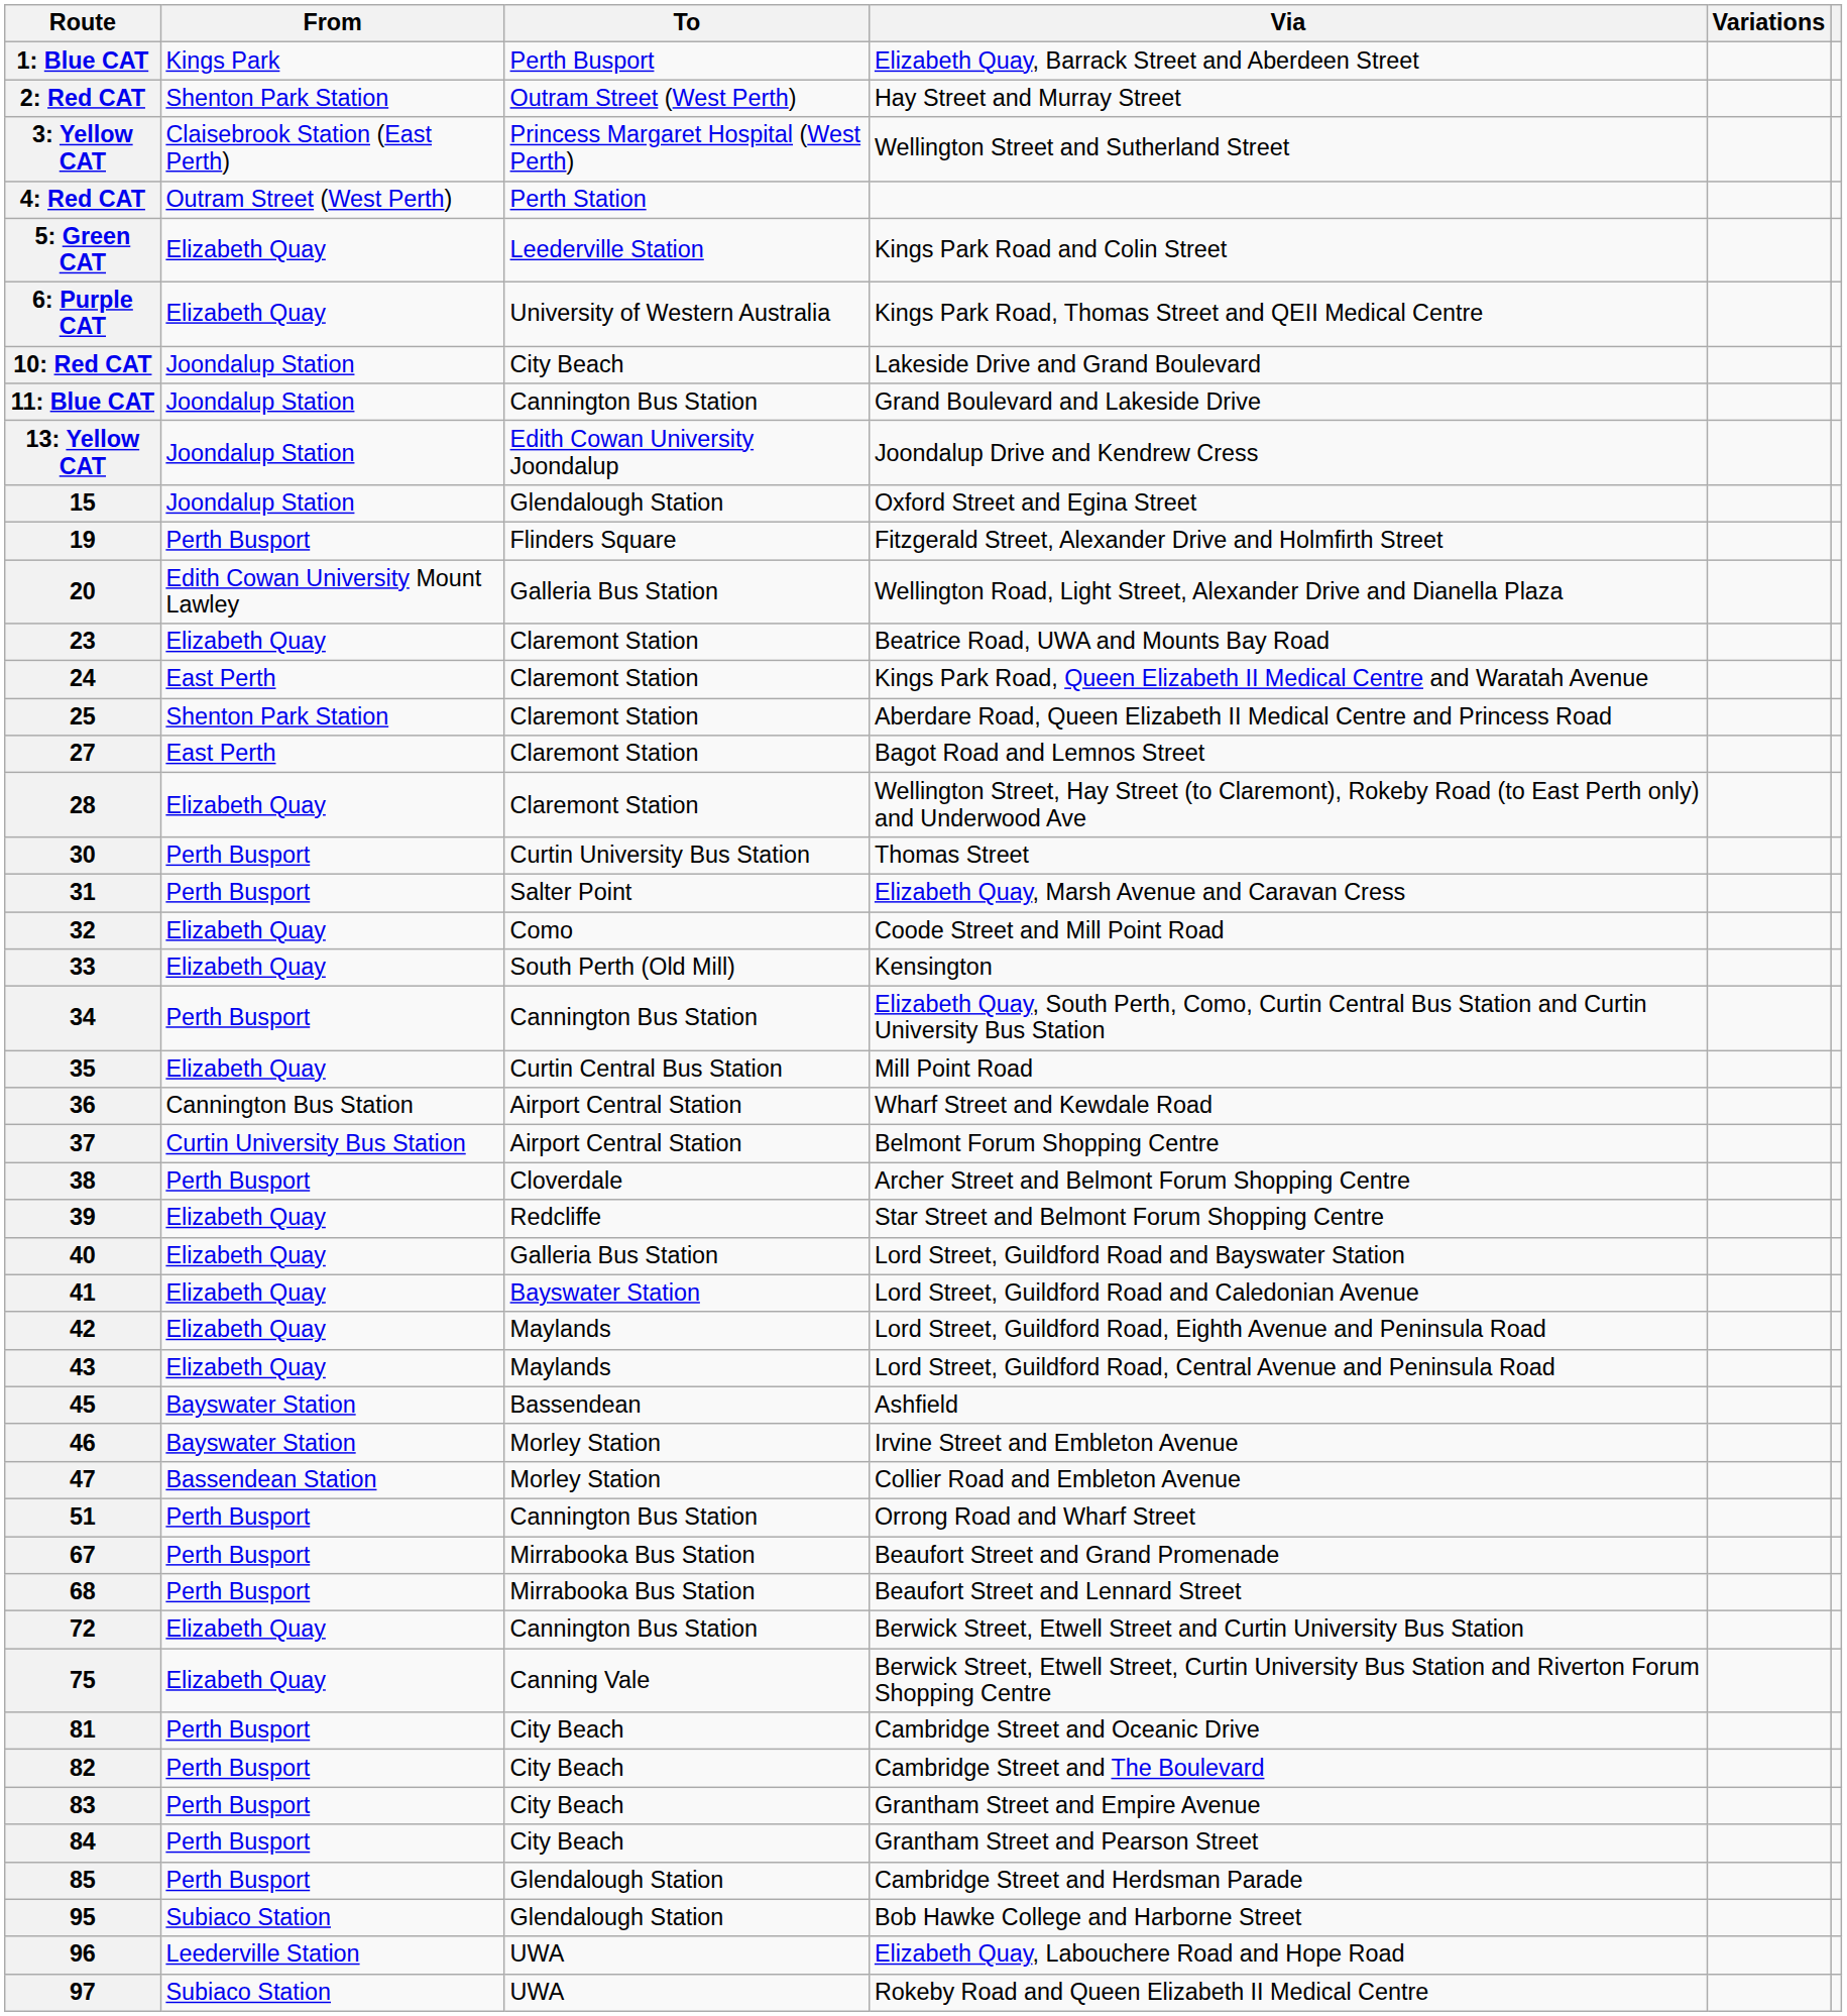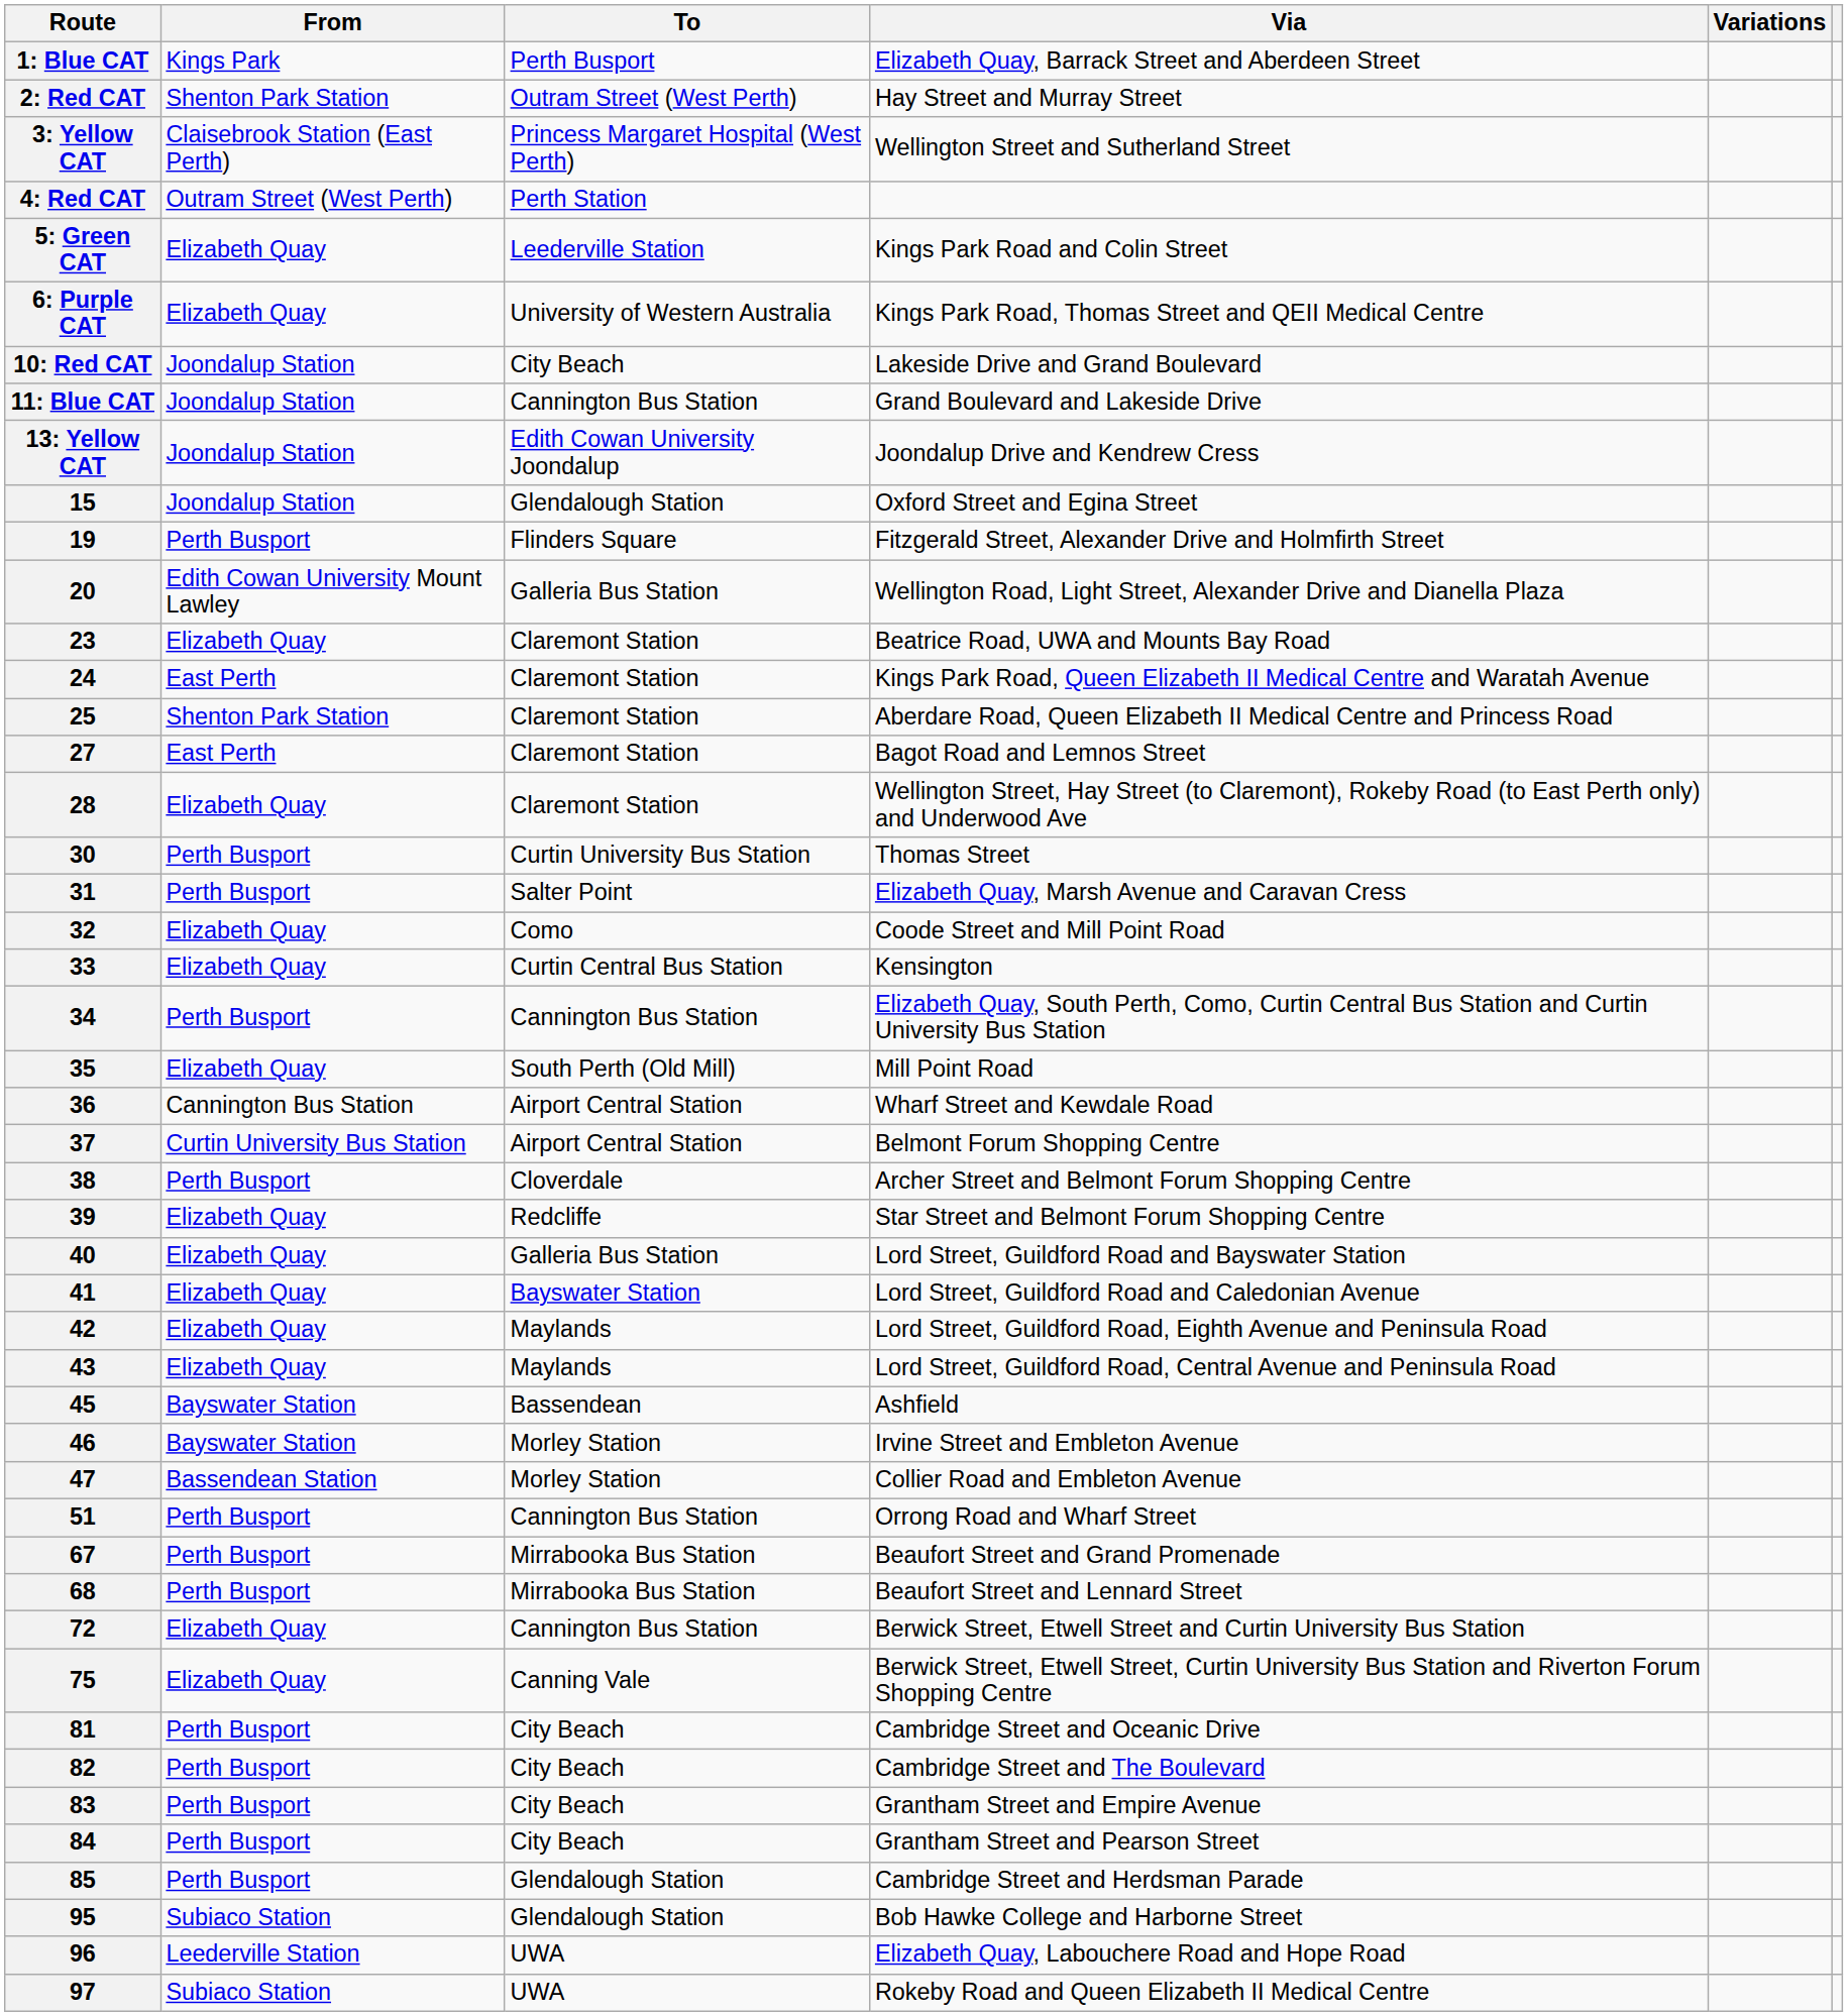 <table class="wikitable sortable">
 <tr>
 <th data-sort-type="number">Route</th>
 <th>From</th>
 <th>To</th>
 <th class=unsortable>Via</th>
 <th class=unsortable>Variations</th>
 <th class=unsortable></th>
 </tr>
 <tr>
 <th>1: <a href='#'>Blue CAT</a></th>
 <td><a href='#'>Kings Park</a></td>
 <td><a href='#'>Perth Busport</a></td>
 <td><a href='#'>Elizabeth Quay</a>, Barrack Street and Aberdeen Street</td>
 <td></td>
 <td></td>
 </tr>
 <tr>
 <th>2: <a href='#'>Red CAT</a></th>
 <td><a href='#'>Shenton Park Station</a></td>
 <td data-sort-value="West Perth, Outram Street"><a href='#'>Outram Street</a> (<a href='#'>West Perth</a>)</td>
 <td>Hay Street and Murray Street</td>
 <td></td>
 <td></td>
 </tr>
 <tr>
 <th>3: <a href='#'>Yellow CAT</a></th>
 <td data-sort-value="East Perth, Claisebrook Station"><a href='#'>Claisebrook Station</a> (<a href='#'>East Perth</a>)</td>
 <td data-sort-value="West Perth, Princess Margaret Hospital"><a href='#'>Princess Margaret Hospital</a> (<a href='#'>West Perth</a>)</td>
 <td>Wellington Street and Sutherland Street</td>
 <td></td>
 <td></td>
 </tr>
 <tr>
 <th>4: <a href='#'>Red CAT</a></th>
 <td data-sort-value="West Perth, Outram Street"><a href='#'>Outram Street</a> (<a href='#'>West Perth</a>)</td>
 <td><a href='#'>Perth Station</a></td>
 <td></td>
 <td></td>
 <td></td>
 </tr>
 <tr>
 <th>5: <a href='#'>Green CAT</a></th>
 <td><a href='#'>Elizabeth Quay</a></td>
 <td><a href='#'>Leederville Station</a></td>
 <td>Kings Park Road and Colin Street</td>
 <td></td>
 <td></td>
 </tr>
 <tr>
 <th>6: <a href='#'>Purple CAT</a></th>
 <td><a href='#'>Elizabeth Quay</a></td>
 <td>University of Western Australia</td>
 <td>Kings Park Road, Thomas Street and QEII Medical Centre</td>
 <td></td>
 <td></td>
 </tr>
 <tr>
 <th>10: <a href='#'>Red CAT</a></th>
 <td><a href='#'>Joondalup Station</a></td>
 <td>City Beach</td>
 <td>Lakeside Drive and Grand Boulevard</td>
 <td></td>
 <td></td>
 </tr>
 <tr>
 <th>11: <a href='#'>Blue CAT</a></th>
 <td><a href='#'>Joondalup Station</a></td>
 <td>Cannington Bus Station</td>
 <td>Grand Boulevard and Lakeside Drive</td>
 <td></td>
 <td></td>
 </tr>
 <tr>
 <th>13: <a href='#'>Yellow CAT</a></th>
 <td><a href='#'>Joondalup Station</a></td>
 <td><a href='#'>Edith Cowan University</a> Joondalup</td>
 <td>Joondalup Drive and Kendrew Cress</td>
 <td></td>
 <td></td>
 </tr>
 <tr>
 <th>15</th>
 <td><a href='#'>Joondalup Station</a></td>
 <td>Glendalough Station</td>
 <td>Oxford Street and Egina Street</td>
 <td></td>
 <td></td>
 </tr>
 <tr>
 <th>19</th>
 <td><a href='#'>Perth Busport</a></td>
 <td>Flinders Square</td>
 <td>Fitzgerald Street, Alexander Drive and Holmfirth Street</td>
 <td></td>
 <td></td>
 </tr>
 <tr>
 <th>20</th>
 <td><a href='#'>Edith Cowan University</a> Mount Lawley</td>
 <td>Galleria Bus Station</td>
 <td>Wellington Road, Light Street, Alexander Drive and Dianella Plaza</td>
 <td></td>
 <td></td>
 </tr>
 <tr>
 <th>23</th>
 <td><a href='#'>Elizabeth Quay</a></td>
 <td>Claremont Station</td>
 <td>Beatrice Road, UWA and Mounts Bay Road</td>
 <td></td>
 <td></td>
 </tr>
 <tr>
 <th>24</th>
 <td><a href='#'>East Perth</a></td>
 <td>Claremont Station</td>
 <td>Kings Park Road, <a href='#'>Queen Elizabeth II Medical Centre</a> and Waratah Avenue</td>
 <td></td>
 <td></td>
 </tr>
 <tr>
 <th>25</th>
 <td><a href='#'>Shenton Park Station</a></td>
 <td>Claremont Station</td>
 <td>Aberdare Road, Queen Elizabeth II Medical Centre and Princess Road</td>
 <td></td>
 <td></td>
 </tr>
 <tr>
 <th>27</th>
 <td><a href='#'>East Perth</a></td>
 <td>Claremont Station</td>
 <td>Bagot Road and Lemnos Street</td>
 <td></td>
 <td></td>
 </tr>
 <tr>
 <th>28</th>
 <td><a href='#'>Elizabeth Quay</a></td>
 <td>Claremont Station</td>
 <td>Wellington Street, Hay Street (to Claremont), Rokeby Road (to East Perth only) and Underwood Ave</td>
 <td></td>
 <td></td>
 </tr>
 <tr>
 <th>30</th>
 <td><a href='#'>Perth Busport</a></td>
 <td>Curtin University Bus Station</td>
 <td>Thomas Street</td>
 <td></td>
 <td></td>
 </tr>
 <tr>
 <th>31</th>
 <td><a href='#'>Perth Busport</a></td>
 <td>Salter Point</td>
 <td><a href='#'>Elizabeth Quay</a>, Marsh Avenue and Caravan Cress</td>
 <td></td>
 <td></td>
 </tr>
 <tr>
 <th>32</th>
 <td><a href='#'>Elizabeth Quay</a></td>
 <td>Como</td>
 <td>Coode Street and Mill Point Road</td>
 <td></td>
 <td></td>
 </tr>
 <tr>
 <th>33</th>
 <td><a href='#'>Elizabeth Quay</a></td>
-<td>South Perth (Old Mill)</td>
+<td>Curtin Central Bus Station</td>
 <td>Kensington</td>
 <td></td>
 <td></td>
 </tr>
 <tr>
 <th>34</th>
 <td><a href='#'>Perth Busport</a></td>
 <td>Cannington Bus Station</td>
 <td><a href='#'>Elizabeth Quay</a>, South Perth, Como, Curtin Central Bus Station and Curtin University Bus Station</td>
 <td></td>
 <td></td>
 </tr>
 <tr>
 <th>35</th>
 <td><a href='#'>Elizabeth Quay</a></td>
-<td>Curtin Central Bus Station</td>
+<td>South Perth (Old Mill)</td>
 <td>Mill Point Road</td>
 <td></td>
 <td></td>
 </tr>
 <tr>
 <th>36</th>
 <td>Cannington Bus Station</td>
 <td>Airport Central Station</td>
 <td>Wharf Street and Kewdale Road</td>
 <td></td>
 <td></td>
 </tr>
 <tr>
 <th>37</th>
 <td><a href='#'>Curtin University Bus Station</a></td>
 <td>Airport Central Station</td>
 <td>Belmont Forum Shopping Centre</td>
 <td></td>
 <td></td>
 </tr>
 <tr>
 <th>38</th>
 <td><a href='#'>Perth Busport</a></td>
 <td>Cloverdale</td>
 <td>Archer Street and Belmont Forum Shopping Centre</td>
 <td></td>
 <td></td>
 </tr>
 <tr>
 <th>39</th>
 <td><a href='#'>Elizabeth Quay</a></td>
 <td>Redcliffe</td>
 <td>Star Street and Belmont Forum Shopping Centre</td>
 <td></td>
 <td></td>
 </tr>
 <tr>
 <th>40</th>
 <td><a href='#'>Elizabeth Quay</a></td>
 <td>Galleria Bus Station</td>
 <td>Lord Street, Guildford Road and Bayswater Station</td>
 <td></td>
 <td></td>
 </tr>
 <tr>
 <th>41</th>
 <td><a href='#'>Elizabeth Quay</a></td>
 <td><a href='#'>Bayswater Station</a></td>
 <td>Lord Street, Guildford Road and Caledonian Avenue</td>
 <td></td>
 <td></td>
 </tr>
 <tr>
 <th>42</th>
 <td><a href='#'>Elizabeth Quay</a></td>
 <td>Maylands</td>
 <td>Lord Street, Guildford Road, Eighth Avenue and Peninsula Road</td>
 <td></td>
 <td></td>
 </tr>
 <tr>
 <th>43</th>
 <td><a href='#'>Elizabeth Quay</a></td>
 <td>Maylands</td>
 <td>Lord Street, Guildford Road, Central Avenue and Peninsula Road</td>
 <td></td>
 <td></td>
 </tr>
 <tr>
 <th>45</th>
 <td><a href='#'>Bayswater Station</a></td>
 <td>Bassendean</td>
 <td>Ashfield</td>
 <td></td>
 <td></td>
 </tr>
 <tr>
 <th>46</th>
 <td><a href='#'>Bayswater Station</a></td>
 <td>Morley Station</td>
 <td>Irvine Street and Embleton Avenue</td>
 <td></td>
 <td></td>
 </tr>
 <tr>
 <th>47</th>
 <td><a href='#'>Bassendean Station</a></td>
 <td>Morley Station</td>
 <td>Collier Road and Embleton Avenue</td>
 <td></td>
 <td></td>
 </tr>
 <tr>
 <th>51</th>
 <td><a href='#'>Perth Busport</a></td>
 <td>Cannington Bus Station</td>
 <td>Orrong Road and Wharf Street</td>
 <td></td>
 <td></td>
 </tr>
 <tr>
 <th>67</th>
 <td><a href='#'>Perth Busport</a></td>
 <td>Mirrabooka Bus Station</td>
 <td>Beaufort Street and Grand Promenade</td>
 <td></td>
 <td></td>
 </tr>
 <tr>
 <th>68</th>
 <td><a href='#'>Perth Busport</a></td>
 <td>Mirrabooka Bus Station</td>
 <td>Beaufort Street and Lennard Street</td>
 <td></td>
 <td></td>
 </tr>
 <tr>
 <th>72</th>
 <td><a href='#'>Elizabeth Quay</a></td>
 <td>Cannington Bus Station</td>
 <td>Berwick Street, Etwell Street and Curtin University Bus Station</td>
 <td></td>
 <td></td>
 </tr>
 <tr>
 <th>75</th>
 <td><a href='#'>Elizabeth Quay</a></td>
 <td>Canning Vale</td>
 <td>Berwick Street, Etwell Street, Curtin University Bus Station and Riverton Forum Shopping Centre</td>
 <td></td>
 <td></td>
 </tr>
 <tr>
 <th>81</th>
 <td><a href='#'>Perth Busport</a></td>
 <td>City Beach</td>
 <td>Cambridge Street and Oceanic Drive</td>
 <td></td>
 <td></td>
 </tr>
 <tr>
 <th>82</th>
 <td><a href='#'>Perth Busport</a></td>
 <td>City Beach</td>
 <td>Cambridge Street and <a href='#'>The Boulevard</a></td>
 <td></td>
 <td></td>
 </tr>
 <tr>
 <th>83</th>
 <td><a href='#'>Perth Busport</a></td>
 <td>City Beach</td>
 <td>Grantham Street and Empire Avenue</td>
 <td></td>
 <td></td>
 </tr>
 <tr>
 <th>84</th>
 <td><a href='#'>Perth Busport</a></td>
 <td>City Beach</td>
 <td>Grantham Street and Pearson Street</td>
 <td></td>
 <td></td>
 </tr>
 <tr>
 <th>85</th>
 <td><a href='#'>Perth Busport</a></td>
 <td>Glendalough Station</td>
 <td>Cambridge Street and Herdsman Parade</td>
 <td></td>
 <td></td>
 </tr>
 <tr>
 <th>95</th>
 <td><a href='#'>Subiaco Station</a></td>
 <td>Glendalough Station</td>
 <td>Bob Hawke College and Harborne Street</td>
 <td></td>
 <td></td>
 </tr>
 <tr>
 <th>96</th>
 <td><a href='#'>Leederville Station</a></td>
 <td>UWA</td>
 <td><a href='#'>Elizabeth Quay</a>, Labouchere Road and Hope Road</td>
 <td></td>
 <td></td>
 </tr>
 <tr>
 <th>97</th>
 <td><a href='#'>Subiaco Station</a></td>
 <td>UWA</td>
 <td>Rokeby Road and Queen Elizabeth II Medical Centre</td>
 <td></td>
 <td></td>
 </tr>
 </table>
